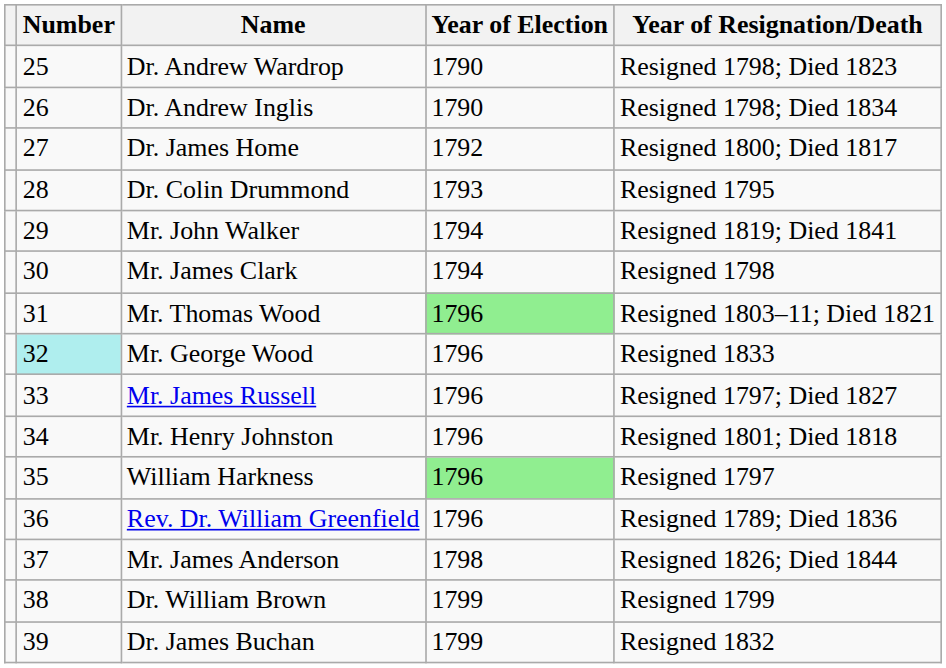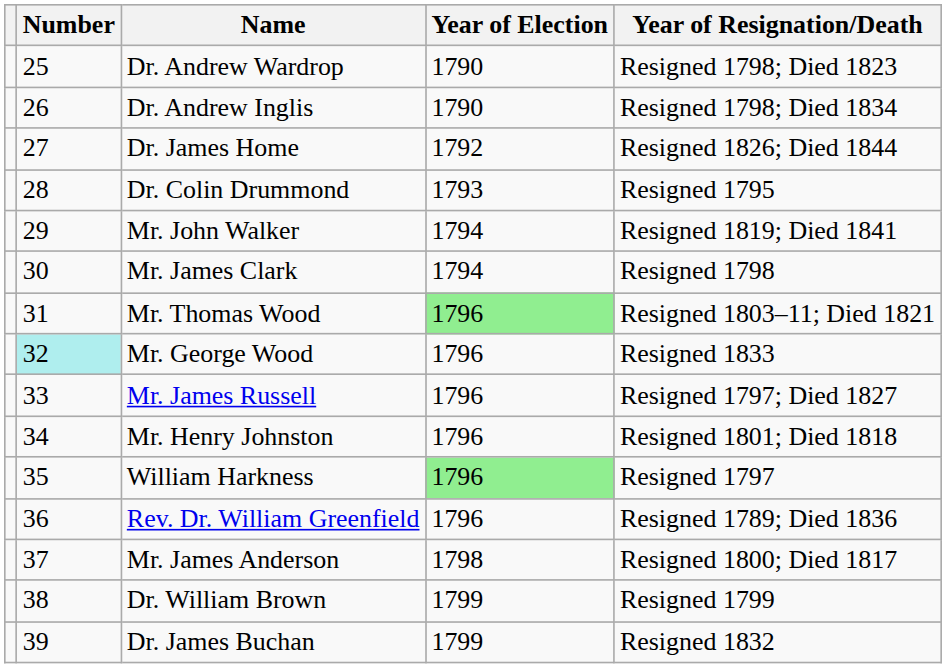 <table class="wikitable">
 <tr>
 <th></th>
 <th>Number</th>
 <th>Name</th>
 <th>Year of Election</th>
 <th>Year of Resignation/Death</th>
 </tr>
 <tr>
 <td></td>
 <td>25</td>
 <td>Dr. Andrew Wardrop</td>
 <td>1790</td>
 <td>Resigned 1798; Died 1823</td>
 </tr>
 <tr>
 <td></td>
 <td>26</td>
 <td>Dr. Andrew Inglis</td>
 <td>1790</td>
 <td>Resigned 1798; Died 1834</td>
 </tr>
 <tr>
 <td></td>
 <td>27</td>
 <td>Dr. James Home</td>
 <td>1792</td>
-<td>Resigned 1800; Died 1817</td>
+<td>Resigned 1826; Died 1844</td>
 </tr>
 <tr>
 <td></td>
 <td>28</td>
 <td>Dr. Colin Drummond</td>
 <td>1793</td>
 <td>Resigned 1795</td>
 </tr>
 <tr>
 <td></td>
 <td>29</td>
 <td>Mr. John Walker</td>
 <td>1794</td>
 <td>Resigned 1819; Died 1841</td>
 </tr>
 <tr>
 <td></td>
 <td>30</td>
 <td>Mr. James Clark</td>
 <td>1794</td>
 <td>Resigned 1798</td>
 </tr>
 <tr>
 <td></td>
 <td>31</td>
 <td>Mr. Thomas Wood</td>
 <td style="background: lightgreen;">1796</td>
 <td>Resigned 1803–11; Died 1821</td>
 </tr>
 <tr>
 <td></td>
 <td style="background: paleturquoise;">32</td>
 <td>Mr. George Wood</td>
 <td>1796</td>
 <td>Resigned 1833</td>
 </tr>
 <tr>
 <td></td>
 <td>33</td>
 <td><a href='#'>Mr. James Russell</a></td>
 <td>1796</td>
 <td>Resigned 1797; Died 1827</td>
 </tr>
 <tr>
 <td></td>
 <td>34</td>
 <td>Mr. Henry Johnston</td>
 <td>1796</td>
 <td>Resigned 1801; Died 1818</td>
 </tr>
 <tr>
 <td></td>
 <td>35</td>
 <td>William Harkness</td>
 <td style="background: lightgreen;">1796</td>
 <td>Resigned 1797</td>
 </tr>
 <tr>
 <td></td>
 <td>36</td>
 <td><a href='#'>Rev. Dr. William Greenfield</a></td>
 <td>1796</td>
 <td>Resigned 1789; Died 1836</td>
 </tr>
 <tr>
 <td></td>
 <td>37</td>
 <td>Mr. James Anderson</td>
 <td>1798</td>
-<td>Resigned 1826; Died 1844</td>
+<td>Resigned 1800; Died 1817</td>
 </tr>
 <tr>
 <td></td>
 <td>38</td>
 <td>Dr. William Brown</td>
 <td>1799</td>
 <td>Resigned 1799</td>
 </tr>
 <tr>
 <td></td>
 <td>39</td>
 <td>Dr. James Buchan</td>
 <td>1799</td>
 <td>Resigned 1832</td>
 </tr>
 </table>
